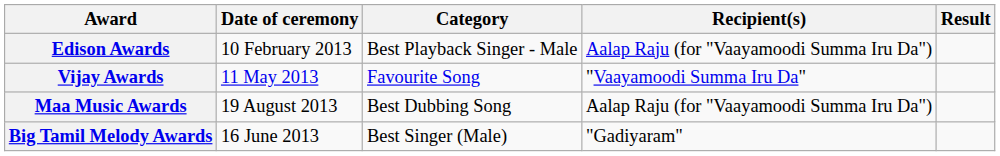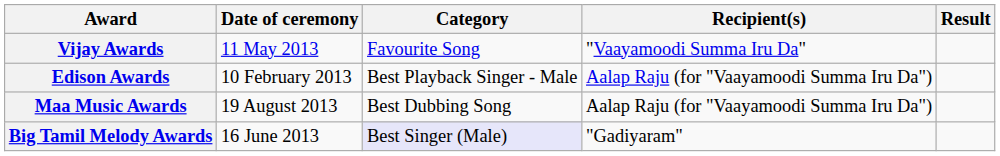 <table class="wikitable plainrowheaders sortable">
 <tr>
 <th scope="col">Award</th>
 <th scope="col">Date of ceremony</th>
 <th scope="col">Category</th>
 <th scope="col">Recipient(s)</th>
 <th scope="col">Result</th>
 </tr>
 <tr>
+<th scope="row"><a href='#'>Vijay Awards</a></th>
+<td><a href='#'>11 May 2013</a></td>
+<td><a href='#'>Favourite Song</a></td>
+<td>"<a href='#'>Vaayamoodi Summa Iru Da</a>"</td>
+<td></td>
+</tr>
+<tr>
 <th rowspan="1" scope="row"><a href='#'>Edison Awards</a></th>
 <td>10 February 2013</td>
 <td>Best Playback Singer - Male</td>
 <td><a href='#'>Aalap Raju</a> (for "Vaayamoodi Summa Iru Da")</td>
-<td></td>
-</tr>
-<tr>
-<th scope="row"><a href='#'>Vijay Awards</a></th>
-<td><a href='#'>11 May 2013</a></td>
-<td><a href='#'>Favourite Song</a></td>
-<td>"<a href='#'>Vaayamoodi Summa Iru Da</a>"</td>
 <td></td>
 </tr>
 <tr>
 <th rowspan="1" scope="row"><a href='#'>Maa Music Awards</a></th>
 <td>19 August 2013</td>
 <td>Best Dubbing Song</td>
 <td>Aalap Raju (for "Vaayamoodi Summa Iru Da")</td>
 <td></td>
 </tr>
 <tr>
 <th rowspan="1" scope="row"><a href='#'>Big Tamil Melody Awards</a></th>
 <td>16 June 2013</td>
-<td>Best Singer (Male)</td>
+<td style="background: lavender;">Best Singer (Male)</td>
 <td>"Gadiyaram"</td>
 <td></td>
 </tr>
 </table>
